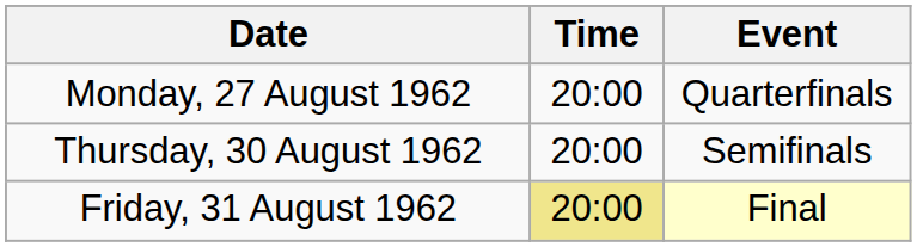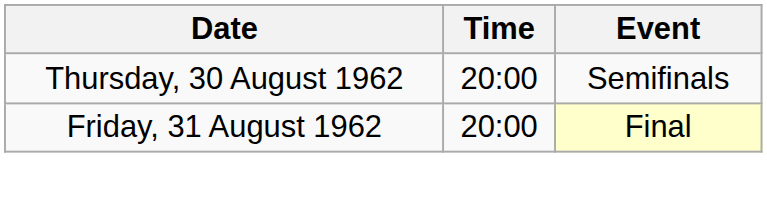 <table class = "wikitable" style="text-align:center;">
 <tr>
 <th width=220>Date</th>
 <th width=50>Time</th>
 <th width=100>Event</th>
-</tr>
-<tr>
-<td>Monday, 27 August 1962</td>
-<td>20:00</td>
-<td>Quarterfinals</td>
 </tr>
 <tr>
 <td>Thursday, 30 August 1962</td>
 <td>20:00</td>
 <td>Semifinals</td>
 </tr>
 <tr>
 <td>Friday, 31 August 1962</td>
-<td style="background: khaki;">20:00</td>
+<td>20:00</td>
 <td bgcolor=ffffcc>Final</td>
 </tr>
 </table>
